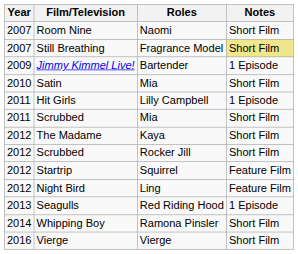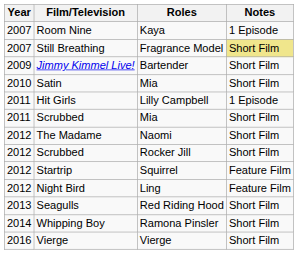 <table class="wikitable sortable">
 <tr>
 <th>Year</th>
 <th>Film/Television</th>
 <th>Roles</th>
 <th>Notes</th>
 </tr>
 <tr>
 <td>2007</td>
 <td>Room Nine</td>
-<td>Naomi</td>
-<td>Short Film</td>
+<td>Kaya</td>
+<td>1 Episode</td>
 </tr>
 <tr>
 <td>2007</td>
 <td>Still Breathing</td>
 <td>Fragrance Model</td>
 <td style="background: khaki;">Short Film</td>
 </tr>
 <tr |->
 <td>2009</td>
 <td><em><a href='#'>Jimmy Kimmel Live!</a></em></td>
 <td>Bartender</td>
-<td>1 Episode</td>
+<td>Short Film</td>
 </tr>
 <tr |->
 <td>2010</td>
 <td>Satin</td>
 <td>Mia</td>
 <td>Short Film</td>
 </tr>
 <tr>
 <td>2011</td>
 <td>Hit Girls</td>
 <td>Lilly Campbell</td>
 <td>1 Episode</td>
 </tr>
 <tr>
 <td>2011</td>
 <td>Scrubbed</td>
 <td>Mia</td>
 <td>Short Film</td>
 </tr>
 <tr>
 <td>2012</td>
 <td>The Madame</td>
-<td>Kaya</td>
+<td>Naomi</td>
 <td>Short Film</td>
 </tr>
 <tr>
 <td>2012</td>
 <td>Scrubbed</td>
 <td>Rocker Jill</td>
 <td>Short Film</td>
 </tr>
 <tr>
 <td>2012</td>
 <td>Startrip</td>
 <td>Squirrel</td>
 <td>Feature Film</td>
 </tr>
 <tr>
 <td>2012</td>
 <td>Night Bird</td>
 <td>Ling</td>
 <td>Feature Film</td>
 </tr>
 <tr>
 <td>2013</td>
 <td>Seagulls</td>
 <td>Red Riding Hood</td>
-<td>1 Episode</td>
+<td>Short Film</td>
 </tr>
 <tr>
 <td>2014</td>
 <td>Whipping Boy</td>
 <td>Ramona Pinsler</td>
 <td>Short Film</td>
 </tr>
 <tr>
 <td>2016</td>
 <td>Vierge</td>
 <td>Vierge</td>
 <td>Short Film</td>
 </tr>
 </table>
